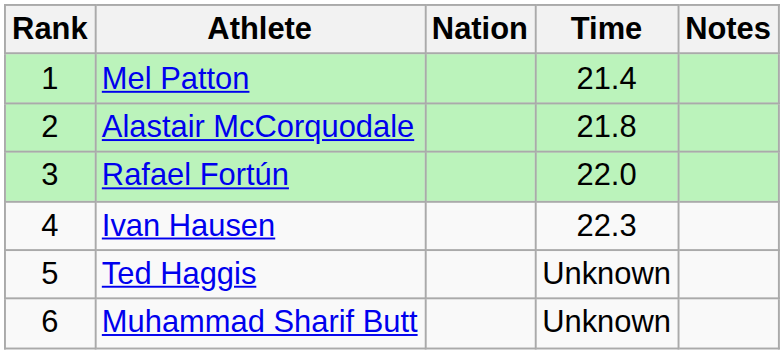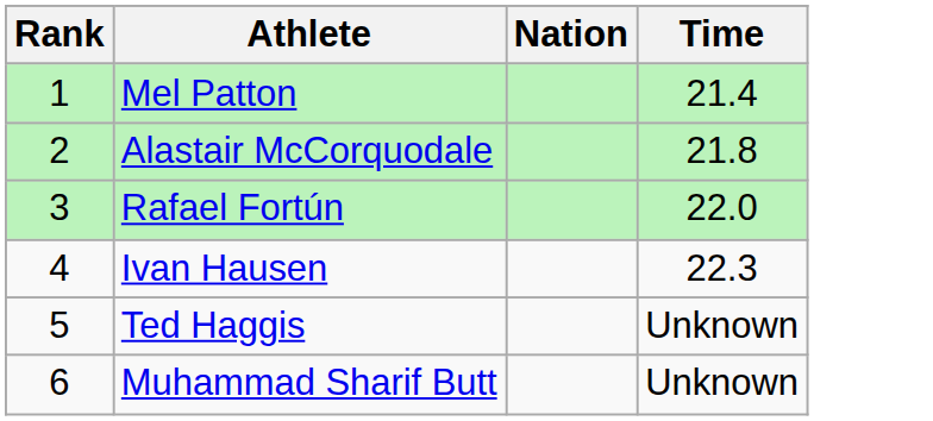 <table class="wikitable sortable" style="text-align:center">
 <tr>
 <th>Rank</th>
 <th>Athlete</th>
 <th>Nation</th>
 <th>Time</th>
-<th>Notes</th>
 </tr>
 <tr bgcolor=#bbf3bb>
 <td>1</td>
 <td align=left><a href='#'>Mel Patton</a></td>
 <td align=left></td>
 <td>21.4</td>
-<td></td>
 </tr>
 <tr bgcolor=#bbf3bb>
 <td>2</td>
 <td align=left><a href='#'>Alastair McCorquodale</a></td>
 <td align=left></td>
 <td>21.8</td>
-<td></td>
 </tr>
 <tr bgcolor=#bbf3bb>
 <td>3</td>
 <td align=left><a href='#'>Rafael Fortún</a></td>
 <td align=left></td>
 <td>22.0</td>
-<td></td>
 </tr>
 <tr>
 <td>4</td>
 <td align=left><a href='#'>Ivan Hausen</a></td>
 <td align=left></td>
 <td>22.3</td>
-<td></td>
 </tr>
 <tr>
 <td>5</td>
 <td align=left><a href='#'>Ted Haggis</a></td>
 <td align=left></td>
 <td data-sort-value=30.0>Unknown</td>
-<td></td>
 </tr>
 <tr>
 <td>6</td>
 <td align=left><a href='#'>Muhammad Sharif Butt</a></td>
 <td align=left></td>
 <td data-sort-value=30.0>Unknown</td>
-<td></td>
 </tr>
 </table>
